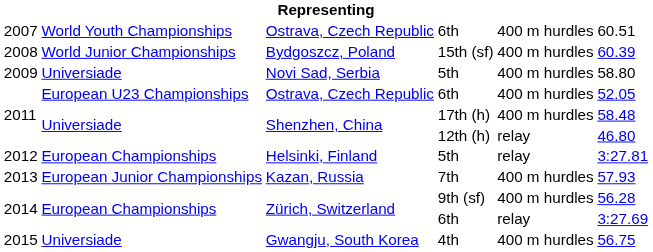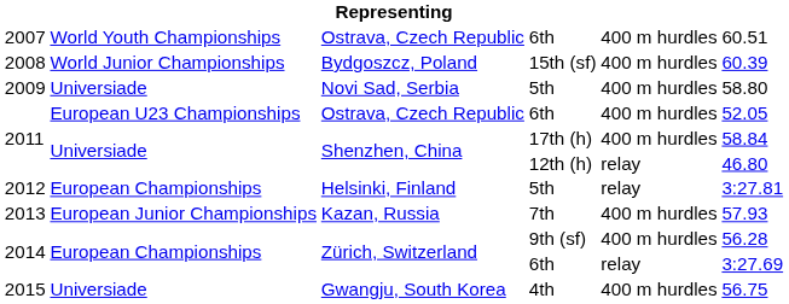 <table>
 <tr>
 <th colspan="6">Representing </th>
 </tr>
 <tr>
 <td>2007</td>
 <td><a href='#'>World Youth Championships</a></td>
 <td><a href='#'>Ostrava, Czech Republic</a></td>
 <td>6th</td>
 <td>400 m hurdles</td>
 <td>60.51</td>
 </tr>
 <tr>
 <td>2008</td>
 <td><a href='#'>World Junior Championships</a></td>
 <td><a href='#'>Bydgoszcz, Poland</a></td>
 <td>15th (sf)</td>
 <td>400 m hurdles</td>
 <td><a href='#'>60.39</a></td>
 </tr>
 <tr>
 <td>2009</td>
 <td><a href='#'>Universiade</a></td>
 <td><a href='#'>Novi Sad, Serbia</a></td>
 <td>5th</td>
 <td>400 m hurdles</td>
 <td>58.80</td>
 </tr>
 <tr>
 <td rowspan=3>2011</td>
 <td><a href='#'>European U23 Championships</a></td>
 <td><a href='#'>Ostrava, Czech Republic</a></td>
 <td>6th</td>
 <td>400 m hurdles</td>
 <td><a href='#'>52.05</a></td>
 </tr>
 <tr>
 <td rowspan=2><a href='#'>Universiade</a></td>
 <td rowspan=2><a href='#'>Shenzhen, China</a></td>
 <td>17th (h)</td>
 <td>400 m hurdles</td>
-<td><a href='#'>58.48</a></td>
+<td><a href='#'>58.84</a></td>
 </tr>
 <tr>
 <td>12th (h)</td>
 <td> relay</td>
 <td><a href='#'>46.80</a></td>
 </tr>
 <tr>
 <td>2012</td>
 <td><a href='#'>European Championships</a></td>
 <td><a href='#'>Helsinki, Finland</a></td>
 <td>5th</td>
 <td> relay</td>
 <td><a href='#'>3:27.81</a></td>
 </tr>
 <tr>
 <td>2013</td>
 <td><a href='#'>European Junior Championships</a></td>
 <td><a href='#'>Kazan, Russia</a></td>
 <td>7th</td>
 <td>400 m hurdles</td>
 <td><a href='#'>57.93</a></td>
 </tr>
 <tr>
 <td rowspan=2>2014</td>
 <td rowspan=2><a href='#'>European Championships</a></td>
 <td rowspan=2><a href='#'>Zürich, Switzerland</a></td>
 <td>9th (sf)</td>
 <td>400 m hurdles</td>
 <td><a href='#'>56.28</a></td>
 </tr>
 <tr>
 <td>6th</td>
 <td> relay</td>
 <td><a href='#'>3:27.69</a></td>
 </tr>
 <tr>
 <td>2015</td>
 <td><a href='#'>Universiade</a></td>
 <td><a href='#'>Gwangju, South Korea</a></td>
 <td>4th</td>
 <td>400 m hurdles</td>
 <td><a href='#'>56.75</a></td>
 </tr>
 </table>
